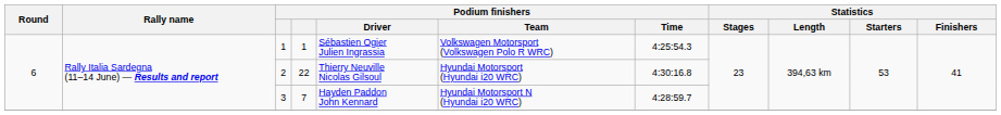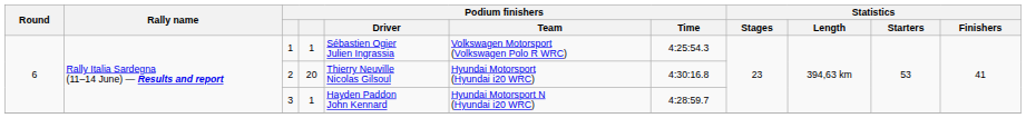 <table class="wikitable" width=90% style="font-size:85%;">
 <tr>
 <th rowspan=2>Round</th>
 <th style="width:22em" rowspan=2>Rally name</th>
 <th colspan=5>Podium finishers</th>
 <th colspan=4>Statistics</th>
 </tr>
 <tr>
 <th></th>
 <th></th>
 <th>Driver</th>
 <th>Team</th>
 <th>Time</th>
 <th>Stages</th>
 <th>Length</th>
 <th>Starters</th>
 <th>Finishers</th>
 </tr>
 <tr>
 <td rowspan=3 align=center>6</td>
 <td rowspan=3 nowrap> <a href='#'>Rally Italia Sardegna</a><br>(11–14 June) — <strong><em><a href='#'>Results and report</a></em></strong></td>
 <td align=center>1</td>
 <td align=center>1</td>
 <td nowrap> <a href='#'>Sébastien Ogier</a> <br> <a href='#'>Julien Ingrassia</a></td>
 <td nowrap> <a href='#'>Volkswagen Motorsport</a> <br> (<a href='#'>Volkswagen Polo R WRC</a>)</td>
 <td align=center>4:25:54.3</td>
 <td rowspan=3 align=center>23</td>
 <td rowspan=3 align=center>394,63 km</td>
 <td rowspan=3 align=center>53</td>
 <td rowspan=3 align=center>41</td>
 </tr>
 <tr>
 <td align=center>2</td>
-<td align=center>22</td>
+<td align=center>20</td>
 <td nowrap> <a href='#'>Thierry Neuville</a><br> <a href='#'>Nicolas Gilsoul</a></td>
 <td nowrap> <a href='#'>Hyundai Motorsport</a><br> (<a href='#'>Hyundai i20 WRC</a>)</td>
 <td align=center>4:30:16.8</td>
 </tr>
 <tr>
 <td align=center>3</td>
-<td align=center>7</td>
+<td align=center>1</td>
 <td nowrap> <a href='#'>Hayden Paddon</a><br> <a href='#'>John Kennard</a></td>
 <td nowrap> <a href='#'>Hyundai Motorsport N</a><br> (<a href='#'>Hyundai i20 WRC</a>)</td>
 <td align=center>4:28:59.7</td>
 </tr>
 <tr>
 </tr>
 </table>
